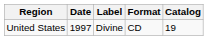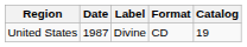 <table class="wikitable">
 <tr>
 <th>Region</th>
 <th>Date</th>
 <th>Label</th>
 <th>Format</th>
 <th>Catalog</th>
 </tr>
 <tr>
 <td>United States</td>
-<td>1997</td>
+<td>1987</td>
 <td>Divine</td>
 <td>CD</td>
 <td>19</td>
 </tr>
 </table>
